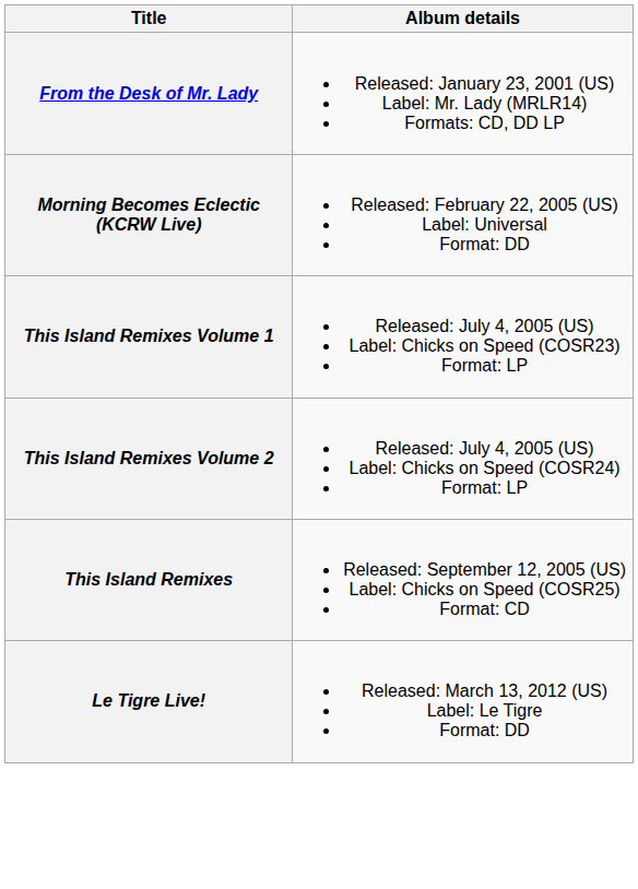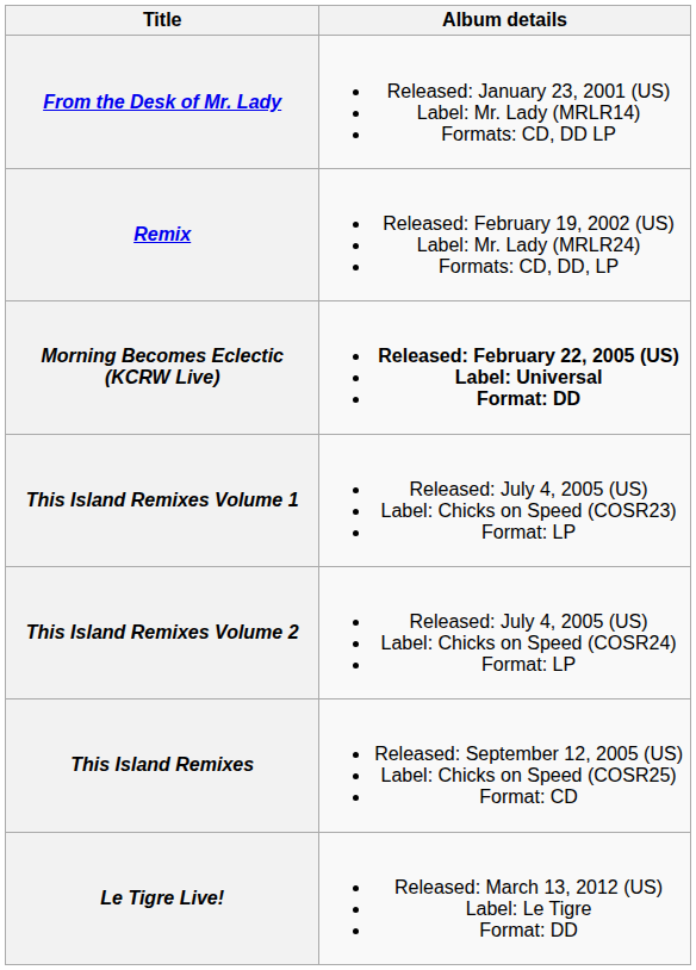 <table class="wikitable plainrowheaders" style="text-align:center;">
 <tr>
 <th scope="col" style="width:16em;">Title</th>
 <th scope="col" style="width:19em;">Album details</th>
 </tr>
 <tr>
 <th scope="row"><em><a href='#'>From the Desk of Mr. Lady</a></em></th>
 <td><br><ul><li>Released: January 23, 2001 <span>(US)</span></li><li>Label: Mr. Lady <span>(MRLR14)</span></li><li>Formats: CD, DD LP</li></ul></td>
 </tr>
 <tr>
+<th scope="row"><em><a href='#'>Remix</a></em></th>
+<td><br><ul><li>Released: February 19, 2002 <span>(US)</span></li><li>Label: Mr. Lady <span>(MRLR24)</span></li><li>Formats: CD, DD, LP</li></ul></td>
+</tr>
+<tr>
 <th scope="row"><em>Morning Becomes Eclectic (KCRW Live)</em></th>
-<td><br><ul><li>Released: February 22, 2005 <span>(US)</span></li><li>Label: Universal</li><li>Format: DD</li></ul></td>
+<td><strong><br><ul><li>Released: February 22, 2005 <span>(US)</span></li><li>Label: Universal</li><li>Format: DD</li></ul></strong></td>
 </tr>
 <tr>
 <th scope="row"><em>This Island Remixes Volume 1</em></th>
 <td><br><ul><li>Released: July 4, 2005 <span>(US)</span></li><li>Label: Chicks on Speed <span>(COSR23)</span></li><li>Format: LP</li></ul></td>
 </tr>
 <tr>
 <th scope="row"><em>This Island Remixes Volume 2</em></th>
 <td><br><ul><li>Released: July 4, 2005 <span>(US)</span></li><li>Label: Chicks on Speed <span>(COSR24)</span></li><li>Format: LP</li></ul></td>
 </tr>
 <tr>
 <th scope="row"><em>This Island Remixes</em></th>
 <td><br><ul><li>Released: September 12, 2005 <span>(US)</span></li><li>Label: Chicks on Speed <span>(COSR25)</span></li><li>Format: CD</li></ul></td>
 </tr>
 <tr>
 <th scope="row"><em>Le Tigre Live!</em></th>
 <td><br><ul><li>Released: March 13, 2012 <span>(US)</span></li><li>Label: Le Tigre</li><li>Format: DD</li></ul></td>
 </tr>
 <tr>
 </tr>
 </table>
